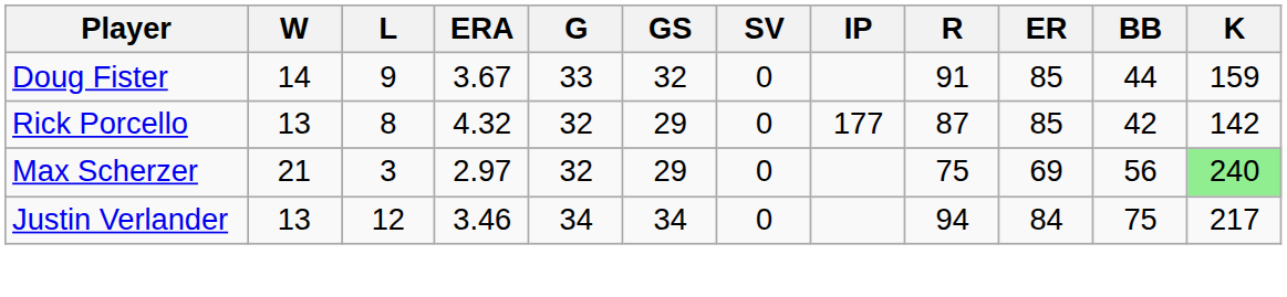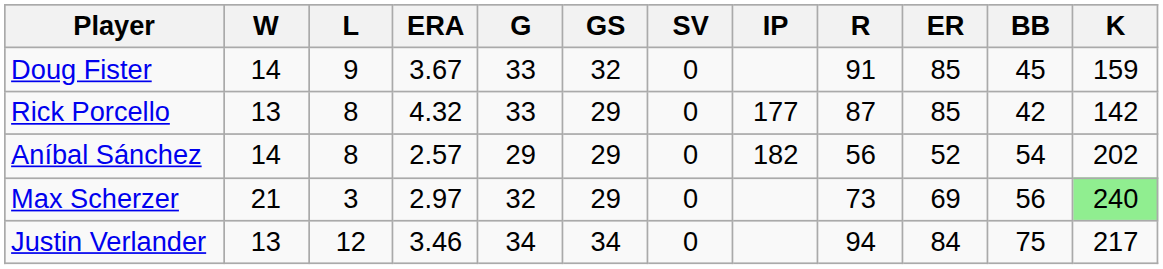 <table class="wikitable sortable" style="text-align:center">
 <tr>
 <th bgcolor="#DDDDFF" width="18%">Player</th>
 <th bgcolor="#DDDDFF" width="7%">W</th>
 <th bgcolor="#DDDDFF" width="7%">L</th>
 <th bgcolor="#DDDDFF" width="7%">ERA</th>
 <th bgcolor="#DDDDFF" width="7%">G</th>
 <th bgcolor="#DDDDFF" width="7%">GS</th>
 <th bgcolor="#DDDDFF" width="7%">SV</th>
 <th bgcolor="#DDDDFF" width="7%">IP</th>
 <th bgcolor="#DDDDFF" width="7%">R</th>
 <th bgcolor="#DDDDFF" width="7%">ER</th>
 <th bgcolor="#DDDDFF" width="7%">BB</th>
 <th bgcolor="#DDDDFF" width="7%">K</th>
 </tr>
 <tr>
 <td align=left><a href='#'>Doug Fister</a></td>
 <td>14</td>
 <td>9</td>
 <td>3.67</td>
 <td>33</td>
 <td>32</td>
 <td>0</td>
 <td></td>
 <td>91</td>
 <td>85</td>
-<td>44</td>
+<td>45</td>
 <td>159</td>
 </tr>
 <tr>
 <td align=left><a href='#'>Rick Porcello</a></td>
 <td>13</td>
 <td>8</td>
 <td>4.32</td>
-<td>32</td>
+<td>33</td>
 <td>29</td>
 <td>0</td>
 <td>177</td>
 <td>87</td>
 <td>85</td>
 <td>42</td>
 <td>142</td>
+</tr>
+<tr>
+<td align=left><a href='#'>Aníbal Sánchez</a></td>
+<td>14</td>
+<td>8</td>
+<td>2.57</td>
+<td>29</td>
+<td>29</td>
+<td>0</td>
+<td>182</td>
+<td>56</td>
+<td>52</td>
+<td>54</td>
+<td>202</td>
 </tr>
 <tr>
 <td align=left><a href='#'>Max Scherzer</a></td>
 <td>21</td>
 <td>3</td>
 <td>2.97</td>
 <td>32</td>
 <td>29</td>
 <td>0</td>
 <td></td>
-<td>75</td>
+<td>73</td>
 <td>69</td>
 <td>56</td>
 <td style="background: lightgreen;">240</td>
 </tr>
 <tr>
 <td align=left><a href='#'>Justin Verlander</a></td>
 <td>13</td>
 <td>12</td>
 <td>3.46</td>
 <td>34</td>
 <td>34</td>
 <td>0</td>
 <td></td>
 <td>94</td>
 <td>84</td>
 <td>75</td>
 <td>217</td>
 </tr>
 </table>
